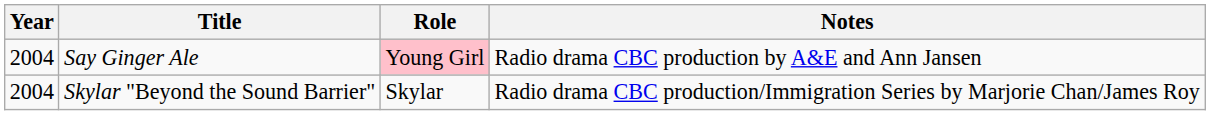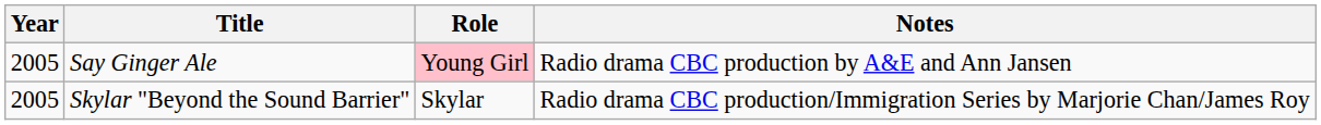 <table class="wikitable">
 <tr>
 <th>Year</th>
 <th>Title</th>
 <th>Role</th>
 <th>Notes</th>
 </tr>
 <tr>
-<td style="text-align: center;">2004</td>
+<td style="text-align: center;">2005</td>
 <td><em>Say Ginger Ale</em></td>
 <td style="background: pink;">Young Girl</td>
 <td>Radio drama <a href='#'>CBC</a> production by <a href='#'>A&E</a> and Ann Jansen</td>
 </tr>
 <tr>
-<td style="text-align: center;">2004</td>
+<td style="text-align: center;">2005</td>
 <td><em>Skylar</em> "Beyond the Sound Barrier"</td>
 <td>Skylar</td>
 <td>Radio drama <a href='#'>CBC</a> production/Immigration Series by Marjorie Chan/James Roy</td>
 </tr>
 </table>
